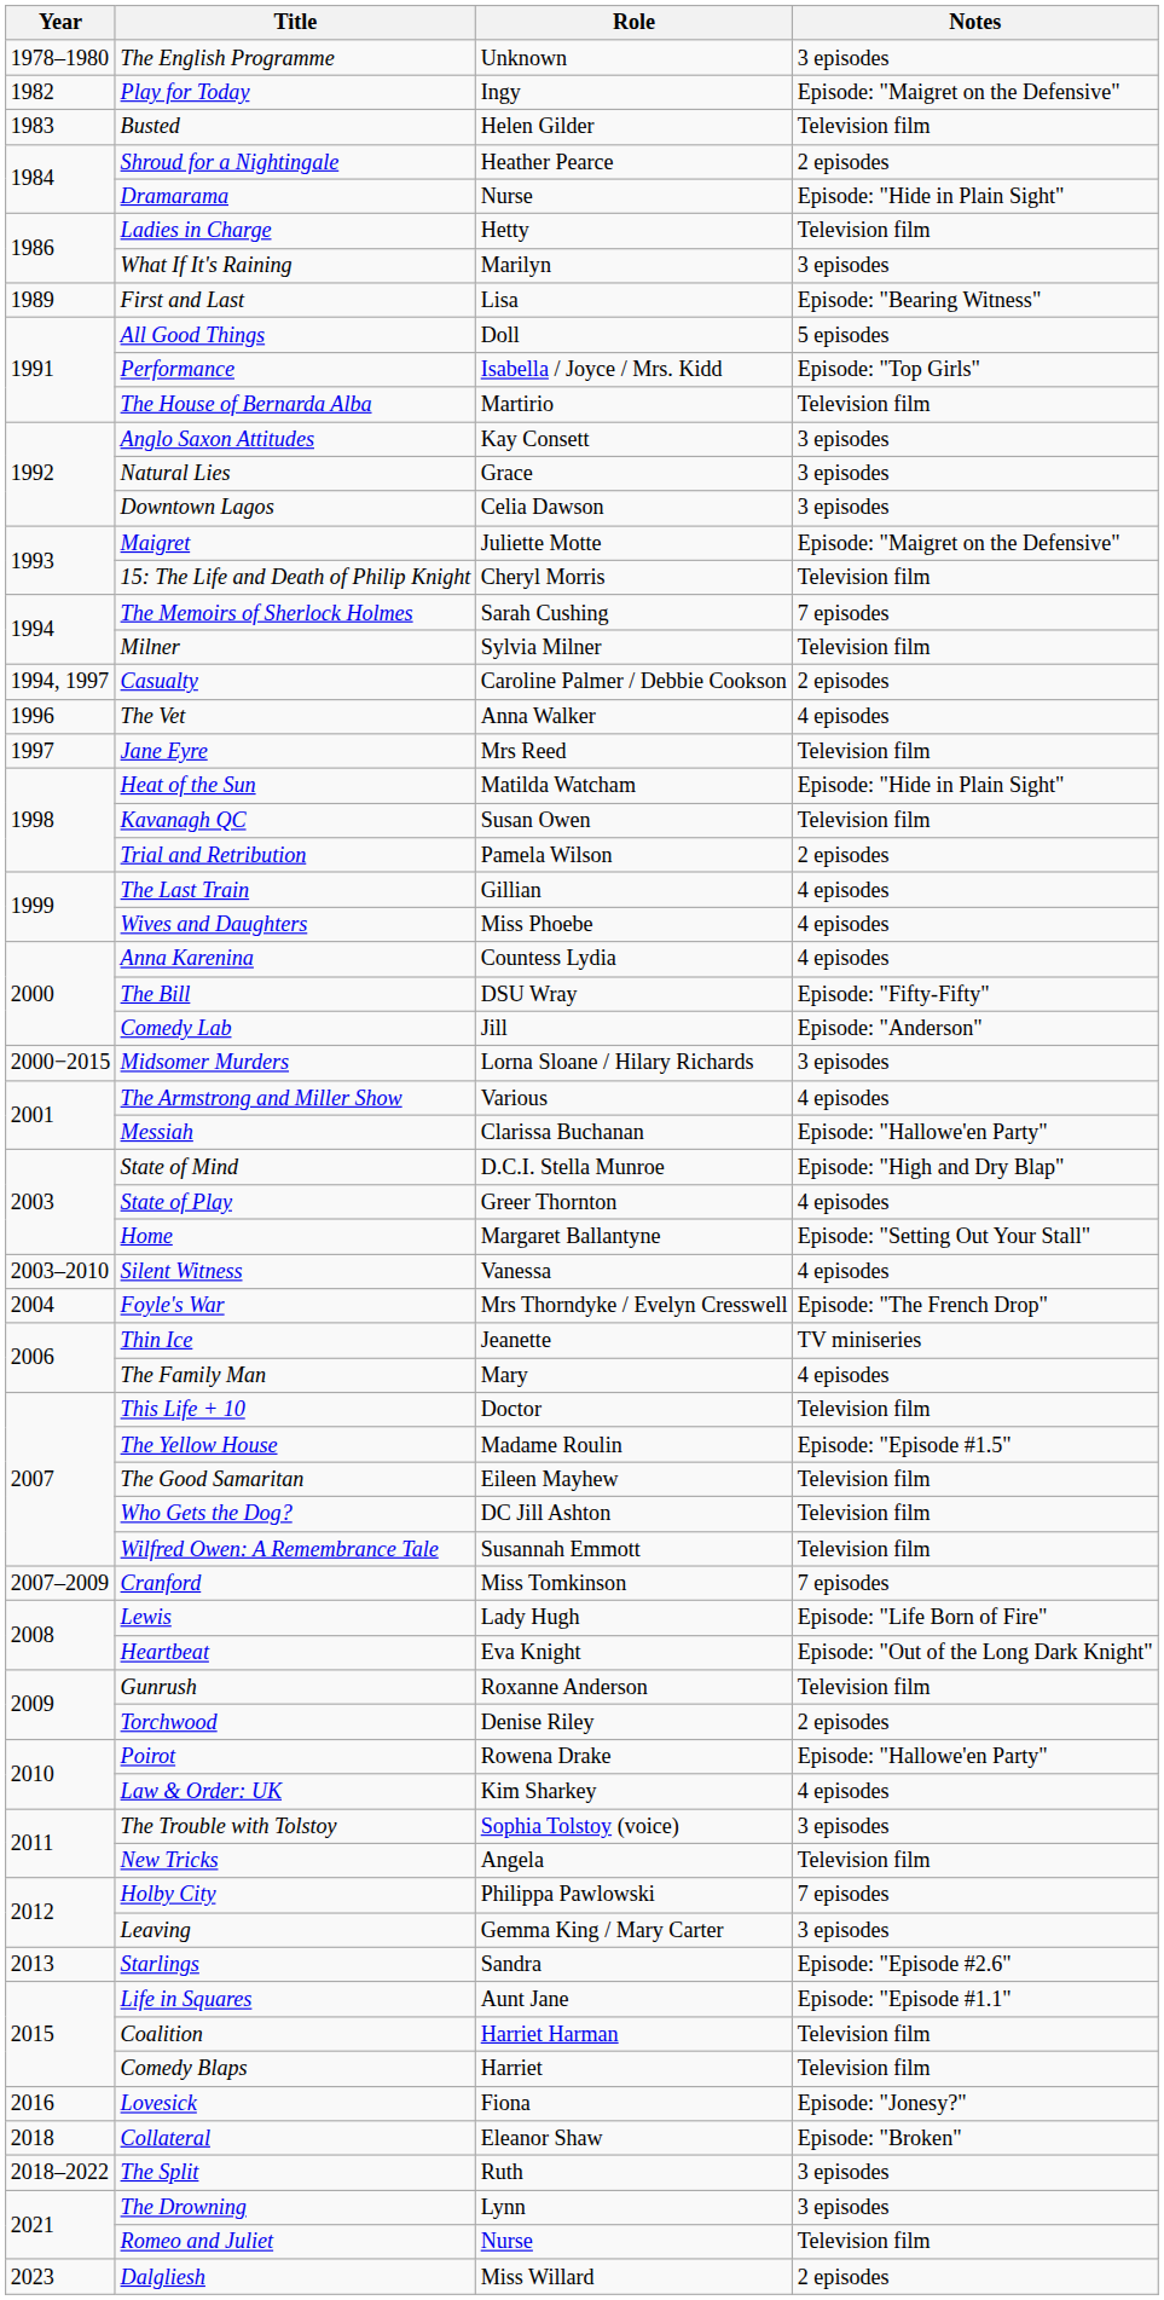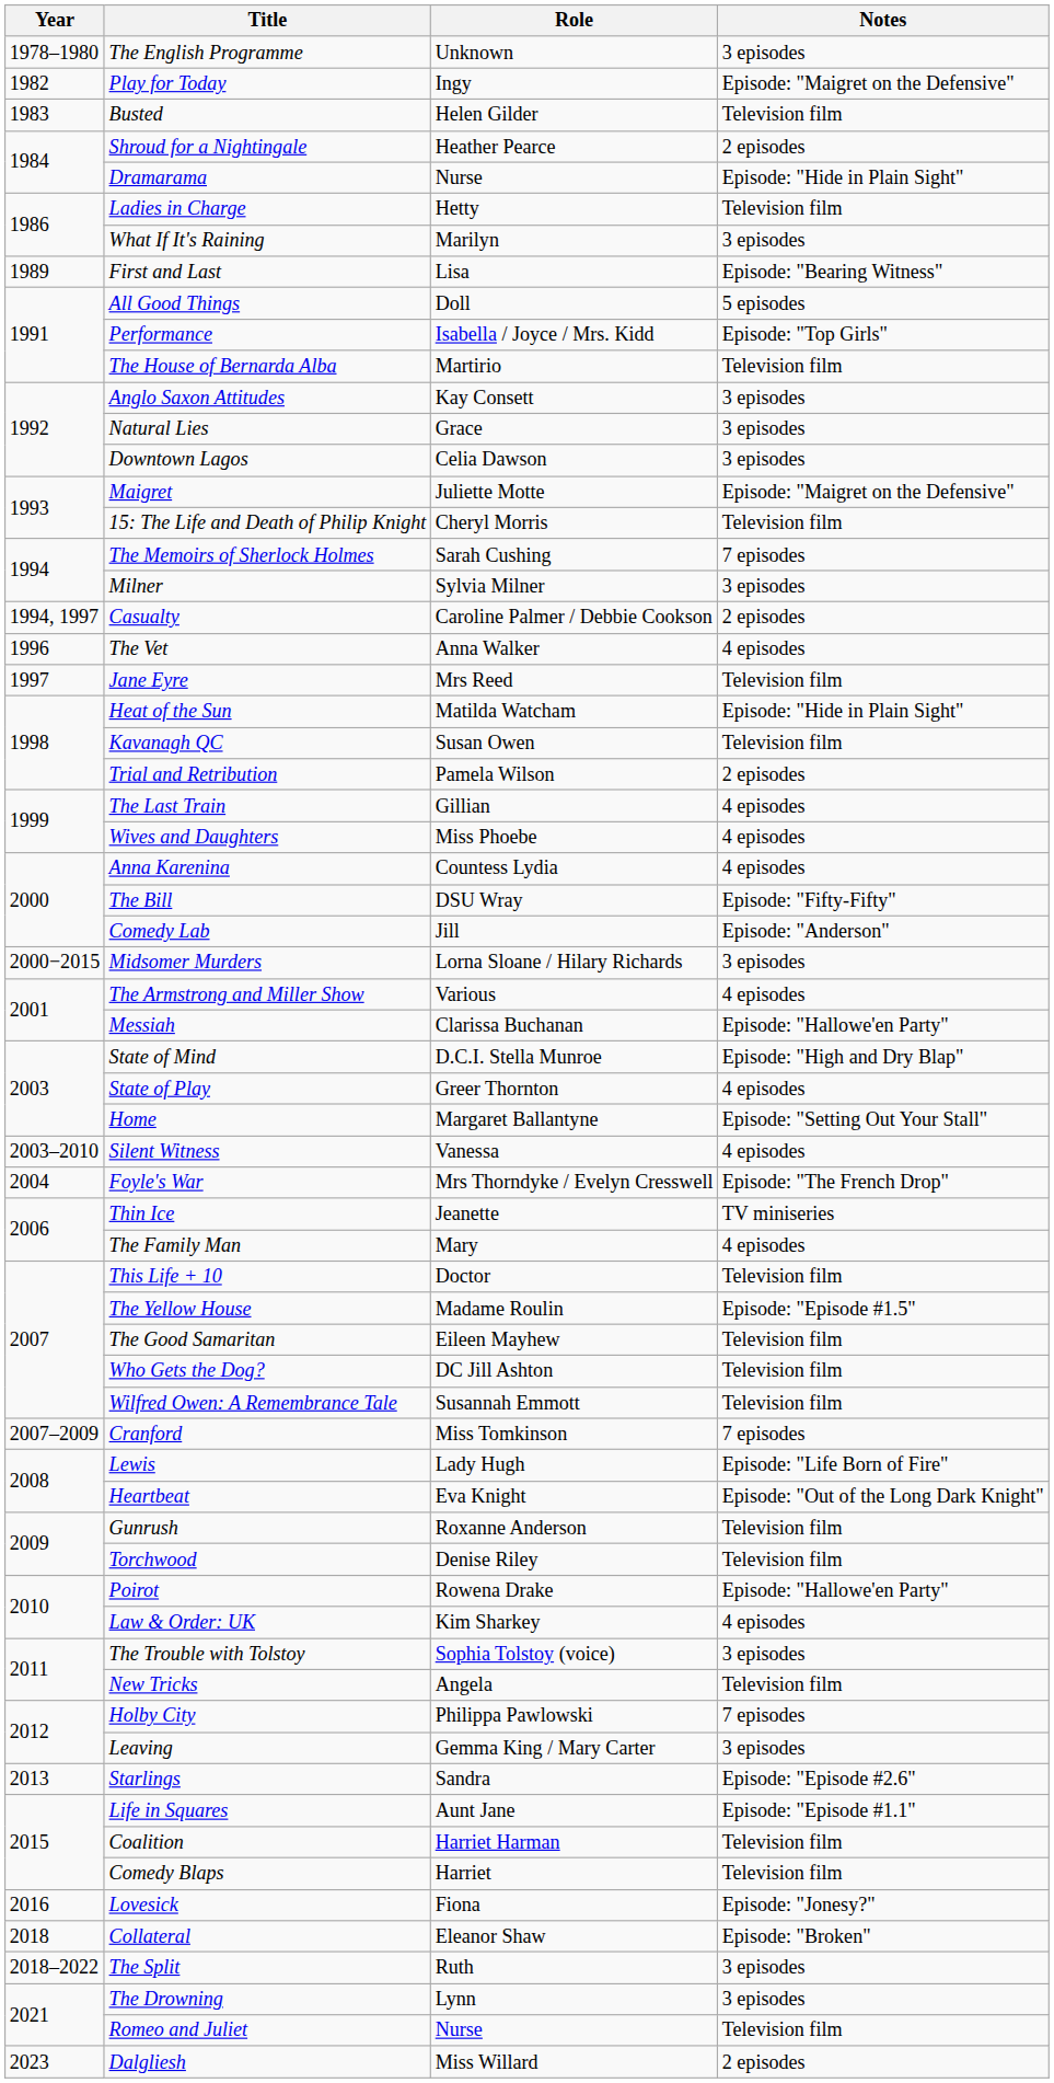 <table class="wikitable">
 <tr>
 <th>Year</th>
 <th>Title</th>
 <th>Role</th>
 <th>Notes</th>
 </tr>
 <tr>
 <td>1978–1980</td>
 <td><em>The English Programme</em></td>
 <td>Unknown</td>
 <td>3 episodes</td>
 </tr>
 <tr>
 <td>1982</td>
 <td><em><a href='#'>Play for Today</a></em></td>
 <td>Ingy</td>
 <td>Episode: "Maigret on the Defensive"</td>
 </tr>
 <tr>
 <td>1983</td>
 <td><em>Busted</em></td>
 <td>Helen Gilder</td>
 <td>Television film</td>
 </tr>
 <tr>
 <td rowspan="2">1984</td>
 <td><em><a href='#'>Shroud for a Nightingale</a></em></td>
 <td>Heather Pearce</td>
 <td>2 episodes</td>
 </tr>
 <tr>
 <td><a href='#'><em>Dramarama</em></a></td>
 <td>Nurse</td>
 <td>Episode: "Hide in Plain Sight"</td>
 </tr>
 <tr>
 <td rowspan="2">1986</td>
 <td><em><a href='#'>Ladies in Charge</a></em></td>
 <td>Hetty</td>
 <td>Television film</td>
 </tr>
 <tr>
 <td><em>What If It's Raining</em></td>
 <td>Marilyn</td>
 <td>3 episodes</td>
 </tr>
 <tr>
 <td>1989</td>
 <td><em>First and Last</em></td>
 <td>Lisa</td>
 <td>Episode: "Bearing Witness"</td>
 </tr>
 <tr>
 <td rowspan="3">1991</td>
 <td><a href='#'><em>All Good Things</em></a></td>
 <td>Doll</td>
 <td>5 episodes</td>
 </tr>
 <tr>
 <td><a href='#'><em>Performance</em></a></td>
 <td><a href='#'>Isabella</a> / Joyce / Mrs. Kidd</td>
 <td>Episode: "Top Girls"</td>
 </tr>
 <tr>
 <td><em><a href='#'>The House of Bernarda Alba</a></em></td>
 <td>Martirio</td>
 <td>Television film</td>
 </tr>
 <tr>
 <td rowspan="3">1992</td>
 <td><a href='#'><em>Anglo Saxon Attitudes</em></a></td>
 <td>Kay Consett</td>
 <td>3 episodes</td>
 </tr>
 <tr>
 <td><em>Natural Lies</em></td>
 <td>Grace</td>
 <td>3 episodes</td>
 </tr>
 <tr>
 <td><em>Downtown Lagos</em></td>
 <td>Celia Dawson</td>
 <td>3 episodes</td>
 </tr>
 <tr>
 <td rowspan="2">1993</td>
 <td><a href='#'><em>Maigret</em></a></td>
 <td>Juliette Motte</td>
 <td>Episode: "Maigret on the Defensive"</td>
 </tr>
 <tr>
 <td><em>15: The Life and Death of Philip Knight</em></td>
 <td>Cheryl Morris</td>
 <td>Television film</td>
 </tr>
 <tr>
 <td rowspan="2">1994</td>
 <td><a href='#'><em>The Memoirs of Sherlock Holmes</em></a></td>
 <td>Sarah Cushing</td>
 <td>7 episodes</td>
 </tr>
 <tr>
 <td><em>Milner</em></td>
 <td>Sylvia Milner</td>
-<td>Television film</td>
+<td>3 episodes</td>
 </tr>
 <tr>
 <td>1994, 1997</td>
 <td><a href='#'><em>Casualty</em></a></td>
 <td>Caroline Palmer / Debbie Cookson</td>
 <td>2 episodes</td>
 </tr>
 <tr>
 <td>1996</td>
 <td><em>The Vet</em></td>
 <td>Anna Walker</td>
 <td>4 episodes</td>
 </tr>
 <tr>
 <td>1997</td>
 <td><a href='#'><em>Jane Eyre</em></a></td>
 <td>Mrs Reed</td>
 <td>Television film</td>
 </tr>
 <tr>
 <td rowspan="3">1998</td>
 <td><em><a href='#'>Heat of the Sun</a></em></td>
 <td>Matilda Watcham</td>
 <td>Episode: "Hide in Plain Sight"</td>
 </tr>
 <tr>
 <td><em><a href='#'>Kavanagh QC</a></em></td>
 <td>Susan Owen</td>
 <td>Television film</td>
 </tr>
 <tr>
 <td><a href='#'><em>Trial and Retribution</em></a></td>
 <td>Pamela Wilson</td>
 <td>2 episodes</td>
 </tr>
 <tr>
 <td rowspan="2">1999</td>
 <td><a href='#'><em>The Last Train</em></a></td>
 <td>Gillian</td>
 <td>4 episodes</td>
 </tr>
 <tr>
 <td><a href='#'><em>Wives and Daughters</em></a></td>
 <td>Miss Phoebe</td>
 <td>4 episodes</td>
 </tr>
 <tr>
 <td rowspan="3">2000</td>
 <td><a href='#'><em>Anna Karenina</em></a></td>
 <td>Countess Lydia</td>
 <td>4 episodes</td>
 </tr>
 <tr>
 <td><em><a href='#'>The Bill</a></em></td>
 <td>DSU Wray</td>
 <td>Episode: "Fifty-Fifty"</td>
 </tr>
 <tr>
 <td><em><a href='#'>Comedy Lab</a></em></td>
 <td>Jill</td>
 <td>Episode: "Anderson"</td>
 </tr>
 <tr>
 <td>2000−2015</td>
 <td><em><a href='#'>Midsomer Murders</a></em></td>
 <td>Lorna Sloane / Hilary Richards</td>
 <td>3 episodes</td>
 </tr>
 <tr>
 <td rowspan="2">2001</td>
 <td><a href='#'><em>The Armstrong and Miller Show</em></a></td>
 <td>Various</td>
 <td>4 episodes</td>
 </tr>
 <tr>
 <td><a href='#'><em>Messiah</em></a></td>
 <td>Clarissa Buchanan</td>
 <td>Episode: "Hallowe'en Party"</td>
 </tr>
 <tr>
 <td rowspan="3">2003</td>
 <td><em>State of Mind</em></td>
 <td>D.C.I. Stella Munroe</td>
 <td>Episode: "High and Dry Blap"</td>
 </tr>
 <tr>
 <td><a href='#'><em>State of Play</em></a></td>
 <td>Greer Thornton</td>
 <td>4 episodes</td>
 </tr>
 <tr>
 <td><a href='#'><em>Home</em></a></td>
 <td>Margaret Ballantyne</td>
 <td>Episode: "Setting Out Your Stall"</td>
 </tr>
 <tr>
 <td>2003–2010</td>
 <td><em><a href='#'>Silent Witness</a></em></td>
 <td>Vanessa</td>
 <td>4 episodes</td>
 </tr>
 <tr>
 <td>2004</td>
 <td><em><a href='#'>Foyle's War</a></em></td>
 <td>Mrs Thorndyke / Evelyn Cresswell</td>
 <td>Episode: "The French Drop"</td>
 </tr>
 <tr>
 <td rowspan="2">2006</td>
 <td><a href='#'><em>Thin Ice</em></a></td>
 <td>Jeanette</td>
 <td>TV miniseries</td>
 </tr>
 <tr>
 <td><em>The Family Man</em></td>
 <td>Mary</td>
 <td>4 episodes</td>
 </tr>
 <tr>
 <td rowspan="5">2007</td>
 <td><a href='#'><em>This Life + 10</em></a></td>
 <td>Doctor</td>
 <td>Television film</td>
 </tr>
 <tr>
 <td><a href='#'><em>The Yellow House</em></a></td>
 <td>Madame Roulin</td>
 <td>Episode: "Episode #1.5"</td>
 </tr>
 <tr>
 <td><em>The Good Samaritan</em></td>
 <td>Eileen Mayhew</td>
 <td>Television film</td>
 </tr>
 <tr>
 <td><a href='#'><em>Who Gets the Dog?</em></a></td>
 <td>DC Jill Ashton</td>
 <td>Television film</td>
 </tr>
 <tr>
 <td><em><a href='#'>Wilfred Owen: A Remembrance Tale</a></em></td>
 <td>Susannah Emmott</td>
 <td>Television film</td>
 </tr>
 <tr>
 <td>2007–2009</td>
 <td><a href='#'><em>Cranford</em></a></td>
 <td>Miss Tomkinson</td>
 <td>7 episodes</td>
 </tr>
 <tr>
 <td rowspan="2">2008</td>
 <td><a href='#'><em>Lewis</em></a></td>
 <td>Lady Hugh</td>
 <td>Episode: "Life Born of Fire"</td>
 </tr>
 <tr>
 <td><a href='#'><em>Heartbeat</em></a></td>
 <td>Eva Knight</td>
 <td>Episode: "Out of the Long Dark Knight"</td>
 </tr>
 <tr>
 <td rowspan="2">2009</td>
 <td><em>Gunrush</em></td>
 <td>Roxanne Anderson</td>
 <td>Television film</td>
 </tr>
 <tr>
 <td><em><a href='#'>Torchwood</a></em></td>
 <td>Denise Riley</td>
-<td>2 episodes</td>
+<td>Television film</td>
 </tr>
 <tr>
 <td rowspan="2">2010</td>
 <td><a href='#'><em>Poirot</em></a></td>
 <td>Rowena Drake</td>
 <td>Episode: "Hallowe'en Party"</td>
 </tr>
 <tr>
 <td><em><a href='#'>Law & Order: UK</a></em></td>
 <td>Kim Sharkey</td>
 <td>4 episodes</td>
 </tr>
 <tr>
 <td rowspan="2">2011</td>
 <td><em>The Trouble with Tolstoy</em></td>
 <td><a href='#'>Sophia Tolstoy</a> (voice)</td>
 <td>3 episodes</td>
 </tr>
 <tr>
 <td><em><a href='#'>New Tricks</a></em></td>
 <td>Angela</td>
 <td>Television film</td>
 </tr>
 <tr>
 <td rowspan="2">2012</td>
 <td><em><a href='#'>Holby City</a></em></td>
 <td>Philippa Pawlowski</td>
 <td>7 episodes</td>
 </tr>
 <tr>
 <td><em>Leaving</em></td>
 <td>Gemma King / Mary Carter</td>
 <td>3 episodes</td>
 </tr>
 <tr>
 <td>2013</td>
 <td><a href='#'><em>Starlings</em></a></td>
 <td>Sandra</td>
 <td>Episode: "Episode #2.6"</td>
 </tr>
 <tr>
 <td rowspan="3">2015</td>
 <td><em><a href='#'>Life in Squares</a></em></td>
 <td>Aunt Jane</td>
 <td>Episode: "Episode #1.1"</td>
 </tr>
 <tr>
 <td><em>Coalition</em></td>
 <td><a href='#'>Harriet Harman</a></td>
 <td>Television film</td>
 </tr>
 <tr>
 <td><em>Comedy Blaps</em></td>
 <td>Harriet</td>
 <td>Television film</td>
 </tr>
 <tr>
 <td>2016</td>
 <td><a href='#'><em>Lovesick</em></a></td>
 <td>Fiona</td>
 <td>Episode: "Jonesy?"</td>
 </tr>
 <tr>
 <td>2018</td>
 <td><a href='#'><em>Collateral</em></a></td>
 <td>Eleanor Shaw</td>
 <td>Episode: "Broken"</td>
 </tr>
 <tr>
 <td>2018–2022</td>
 <td><a href='#'><em>The Split</em></a></td>
 <td>Ruth</td>
 <td>3 episodes</td>
 </tr>
 <tr>
 <td rowspan="2">2021</td>
 <td><a href='#'><em>The Drowning</em></a></td>
 <td>Lynn</td>
 <td>3 episodes</td>
 </tr>
 <tr>
 <td><em><a href='#'>Romeo and Juliet</a></em></td>
 <td><a href='#'>Nurse</a></td>
 <td>Television film</td>
 </tr>
 <tr>
 <td>2023</td>
 <td><a href='#'><em>Dalgliesh</em></a></td>
 <td>Miss Willard</td>
 <td>2 episodes</td>
 </tr>
 </table>
